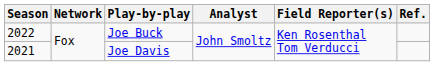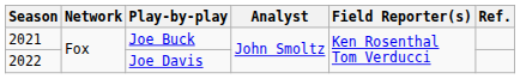 <table class="wikitable">
 <tr>
 <th>Season</th>
 <th>Network</th>
 <th>Play-by-play</th>
 <th>Analyst</th>
 <th>Field Reporter(s)</th>
 <th>Ref.</th>
 </tr>
 <tr>
-<td>2022</td>
+<td>2021</td>
 <td rowspan=2>Fox</td>
 <td><a href='#'>Joe Buck</a></td>
 <td rowspan=2><a href='#'>John Smoltz</a></td>
 <td rowspan=2><a href='#'>Ken Rosenthal</a><br><a href='#'>Tom Verducci</a></td>
 <td></td>
 </tr>
 <tr>
-<td>2021</td>
+<td>2022</td>
 <td><a href='#'>Joe Davis</a></td>
 <td></td>
 </tr>
 </table>
